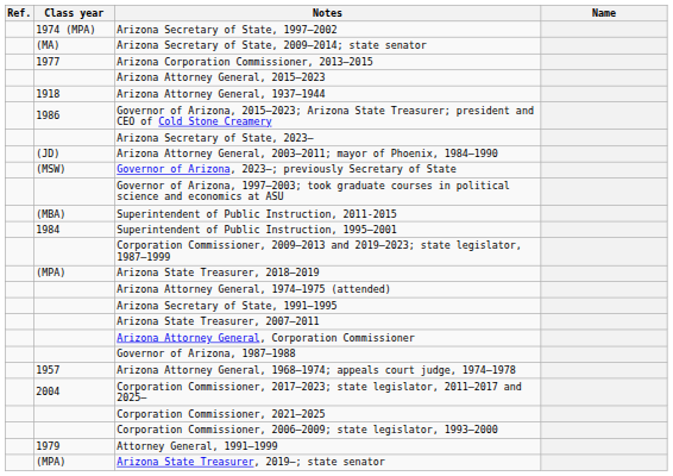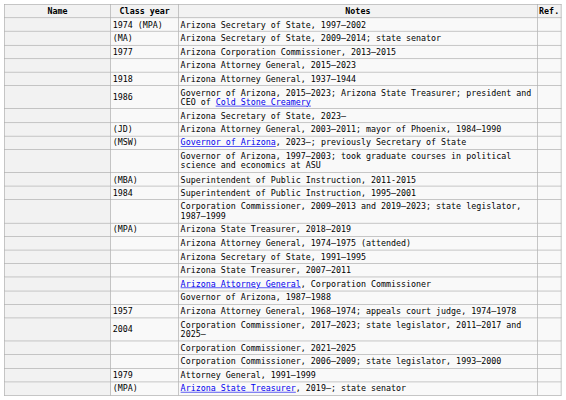 <table class="wikitable sortable">
 <tr>
-<th scope = "col" width="*" class="unsortable">Ref.</th>
+<th scope = "col" width="160">Name</th>
 <th scope = "col" width="100">Class year</th>
 <th scope = "col" width="*" class="unsortable">Notes</th>
-<th scope = "col" width="160">Name</th>
+<th scope = "col" width="*" class="unsortable">Ref.</th>
 </tr>
 <tr>
-<td></td>
+<th scope = "row"></th>
 <td>1974 (MPA)</td>
 <td>Arizona Secretary of State, 1997–2002</td>
-<th scope = "row"></th>
+<td></td>
 </tr>
 <tr>
-<td></td>
+<th scope = "row"></th>
 <td>(MA)</td>
 <td>Arizona Secretary of State, 2009–2014; state senator</td>
-<th scope = "row"></th>
+<td></td>
 </tr>
 <tr>
-<td></td>
+<th scope = "row"></th>
 <td>1977</td>
 <td>Arizona Corporation Commissioner, 2013–2015</td>
-<th scope = "row"></th>
+<td></td>
 </tr>
 <tr>
-<td></td>
+<th scope = "row"></th>
 <td></td>
 <td>Arizona Attorney General, 2015–2023</td>
-<th scope = "row"></th>
+<td></td>
 </tr>
 <tr>
-<td></td>
+<th scope = "row"></th>
 <td>1918</td>
 <td>Arizona Attorney General, 1937–1944</td>
-<th scope = "row"></th>
+<td></td>
 </tr>
 <tr>
-<td></td>
+<th scope = "row"></th>
 <td>1986</td>
 <td>Governor of Arizona, 2015–2023; Arizona State Treasurer; president and CEO of <a href='#'>Cold Stone Creamery</a></td>
-<th scope = "row"></th>
+<td></td>
 </tr>
 <tr>
-<td></td>
+<th scope = "row"></th>
 <td></td>
 <td>Arizona Secretary of State, 2023–</td>
-<th scope = "row"></th>
+<td></td>
 </tr>
 <tr>
-<td></td>
+<th scope = "row"></th>
 <td>(JD)</td>
 <td>Arizona Attorney General, 2003–2011; mayor of Phoenix, 1984–1990</td>
-<th scope = "row"></th>
+<td></td>
 </tr>
 <tr>
-<td></td>
+<th scope = "row"></th>
 <td>(MSW)</td>
 <td><a href='#'>Governor of Arizona</a>, 2023–; previously Secretary of State</td>
-<th scope = "row"></th>
+<td></td>
 </tr>
 <tr>
-<td></td>
+<th scope = "row"></th>
 <td></td>
 <td>Governor of Arizona, 1997–2003; took graduate courses in political science and economics at ASU</td>
-<th scope = "row"></th>
+<td></td>
 </tr>
 <tr>
-<td></td>
+<th scope = "row"></th>
 <td>(MBA)</td>
 <td>Superintendent of Public Instruction, 2011-2015</td>
-<th scope = "row"></th>
+<td></td>
 </tr>
 <tr>
-<td></td>
+<th scope = "row"></th>
 <td>1984</td>
 <td>Superintendent of Public Instruction, 1995–2001</td>
-<th scope = "row"></th>
+<td></td>
 </tr>
 <tr>
-<td></td>
+<th scope = "row"></th>
 <td></td>
 <td>Corporation Commissioner, 2009–2013 and 2019–2023; state legislator, 1987–1999</td>
-<th scope = "row"></th>
+<td></td>
 </tr>
 <tr>
-<td></td>
+<th scope = "row"></th>
 <td>(MPA)</td>
 <td>Arizona State Treasurer, 2018–2019</td>
-<th scope = "row"></th>
+<td></td>
 </tr>
 <tr>
-<td></td>
+<th scope = "row"></th>
 <td></td>
 <td>Arizona Attorney General, 1974–1975 (attended)</td>
-<th scope = "row"></th>
+<td></td>
 </tr>
 <tr>
-<td></td>
+<th scope = "row"></th>
 <td></td>
 <td>Arizona Secretary of State, 1991–1995</td>
-<th scope = "row"></th>
+<td></td>
 </tr>
 <tr>
-<td></td>
+<th scope = "row"></th>
 <td></td>
 <td>Arizona State Treasurer, 2007–2011</td>
-<th scope = "row"></th>
+<td></td>
 </tr>
 <tr>
-<td></td>
+<th scope = "row"></th>
 <td></td>
 <td><a href='#'>Arizona Attorney General</a>, Corporation Commissioner</td>
-<th scope = "row"></th>
+<td></td>
 </tr>
 <tr>
-<td></td>
+<th scope = "row"></th>
 <td></td>
 <td>Governor of Arizona, 1987–1988</td>
-<th scope = "row"></th>
+<td></td>
 </tr>
 <tr>
-<td></td>
+<th scope = "row"></th>
 <td>1957</td>
 <td>Arizona Attorney General, 1968–1974; appeals court judge, 1974–1978</td>
-<th scope = "row"></th>
+<td></td>
 </tr>
 <tr>
-<td></td>
+<th scope = "row"></th>
 <td>2004 </td>
 <td>Corporation Commissioner, 2017–2023; state legislator, 2011–2017 and 2025–</td>
-<th scope = "row"></th>
+<td></td>
 </tr>
 <tr>
-<td></td>
+<th scope = "row"></th>
 <td></td>
 <td>Corporation Commissioner, 2021–2025</td>
-<th scope = "row"></th>
+<td></td>
 </tr>
 <tr>
-<td></td>
+<th scope = "row"></th>
 <td></td>
 <td>Corporation Commissioner, 2006–2009; state legislator, 1993–2000</td>
-<th scope = "row"></th>
+<td></td>
 </tr>
 <tr>
-<td></td>
+<th scope = "row"></th>
 <td>1979</td>
 <td>Attorney General, 1991–1999</td>
-<th scope = "row"></th>
+<td></td>
 </tr>
 <tr>
-<td></td>
+<th scope = "row"></th>
 <td>(MPA)</td>
 <td><a href='#'>Arizona State Treasurer</a>, 2019–; state senator</td>
-<th scope = "row"></th>
+<td></td>
 </tr>
 </table>
